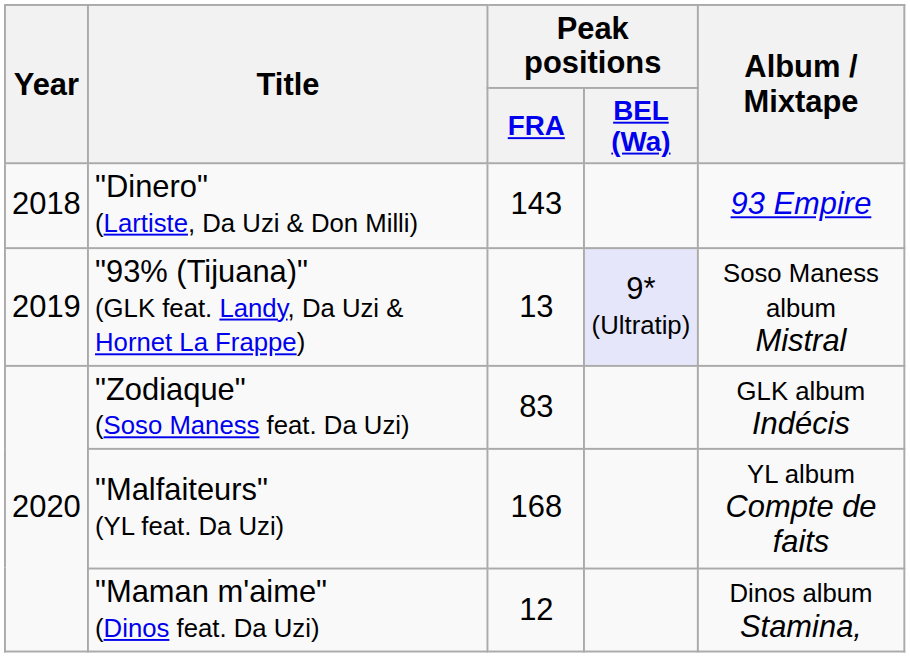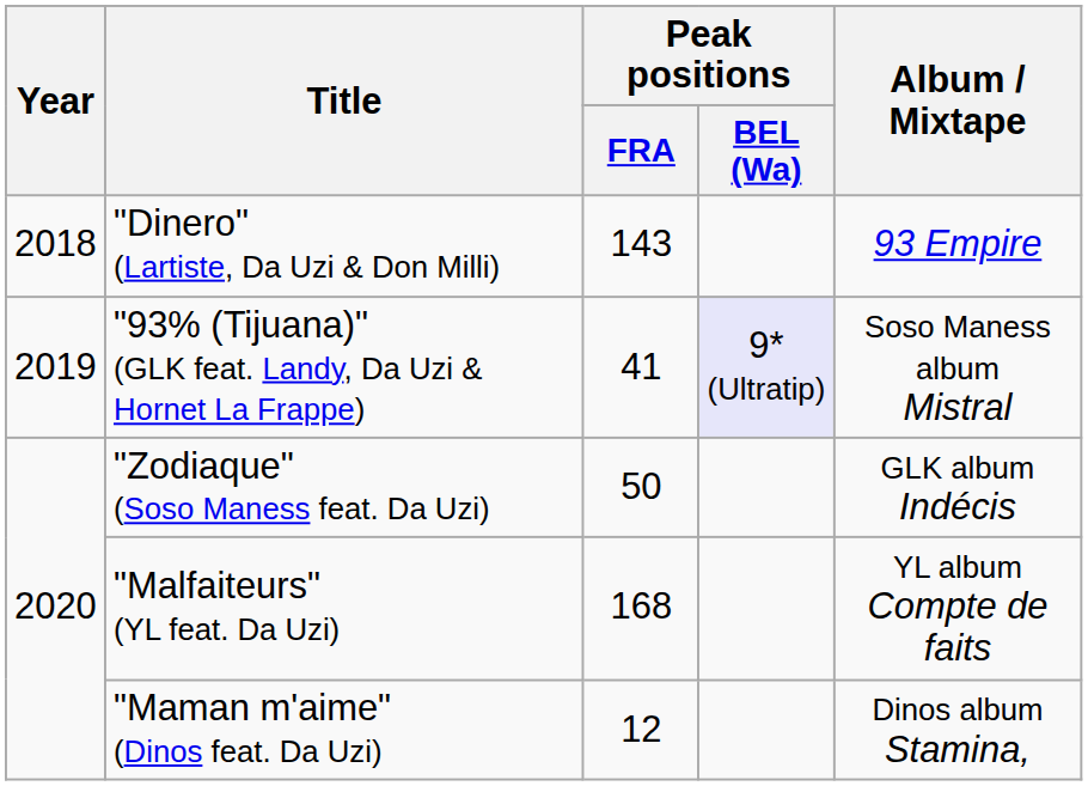 <table class="wikitable">
 <tr>
 <th align="center" rowspan="2" width="10">Year</th>
 <th align="center" rowspan="2" width="200">Title</th>
 <th align="center" colspan="2" width="20">Peak positions</th>
 <th align="center" rowspan="2" width="100">Album / Mixtape</th>
 </tr>
 <tr>
 <th scope="col" style="width:3em;font-size:90%;"><a href='#'>FRA</a><br></th>
 <th scope="col" style="width:3em;font-size:90%;"><a href='#'>BEL <br>(Wa)</a><br></th>
 </tr>
 <tr>
 <td style="text-align:center;">2018</td>
 <td>"Dinero"<br><small>(<a href='#'>Lartiste</a>, Da Uzi & Don Milli)</small></td>
 <td style="text-align:center;">143</td>
 <td style="text-align:center;"></td>
 <td style="text-align:center;"><em><a href='#'>93 Empire</a></em></td>
 </tr>
 <tr>
 <td style="text-align:center;" rowspan=1>2019</td>
 <td>"93% (Tijuana)"<br><small>(GLK feat. <a href='#'>Landy</a>, Da Uzi & <a href='#'>Hornet La Frappe</a>)</small></td>
-<td style="text-align:center;">13</td>
+<td style="text-align:center;">41</td>
 <td style="background: lavender; text-align:center;">9*<br><small>(Ultratip)</small></td>
 <td style="text-align:center;"><small>Soso Maness album</small><br><em>Mistral</em></td>
 </tr>
 <tr>
 <td style="text-align:center;" rowspan=3>2020</td>
 <td>"Zodiaque"<br><small>(<a href='#'>Soso Maness</a> feat. Da Uzi)</small></td>
-<td style="text-align:center;">83</td>
+<td style="text-align:center;">50</td>
 <td style="text-align:center;"></td>
 <td style="text-align:center;"><small>GLK album</small><br><em>Indécis</em></td>
 </tr>
 <tr>
 <td>"Malfaiteurs"<br><small>(YL feat. Da Uzi)</small></td>
 <td style="text-align:center;">168</td>
 <td style="text-align:center;"></td>
 <td style="text-align:center;"><small>YL album</small><br><em>Compte de faits</em></td>
 </tr>
 <tr>
 <td>"Maman m'aime"<br><small>(<a href='#'>Dinos</a> feat. Da Uzi)</small></td>
 <td style="text-align:center;">12</td>
 <td style="text-align:center;"></td>
 <td style="text-align:center;"><small>Dinos album</small><br><em>Stamina,</em></td>
 </tr>
 </table>
